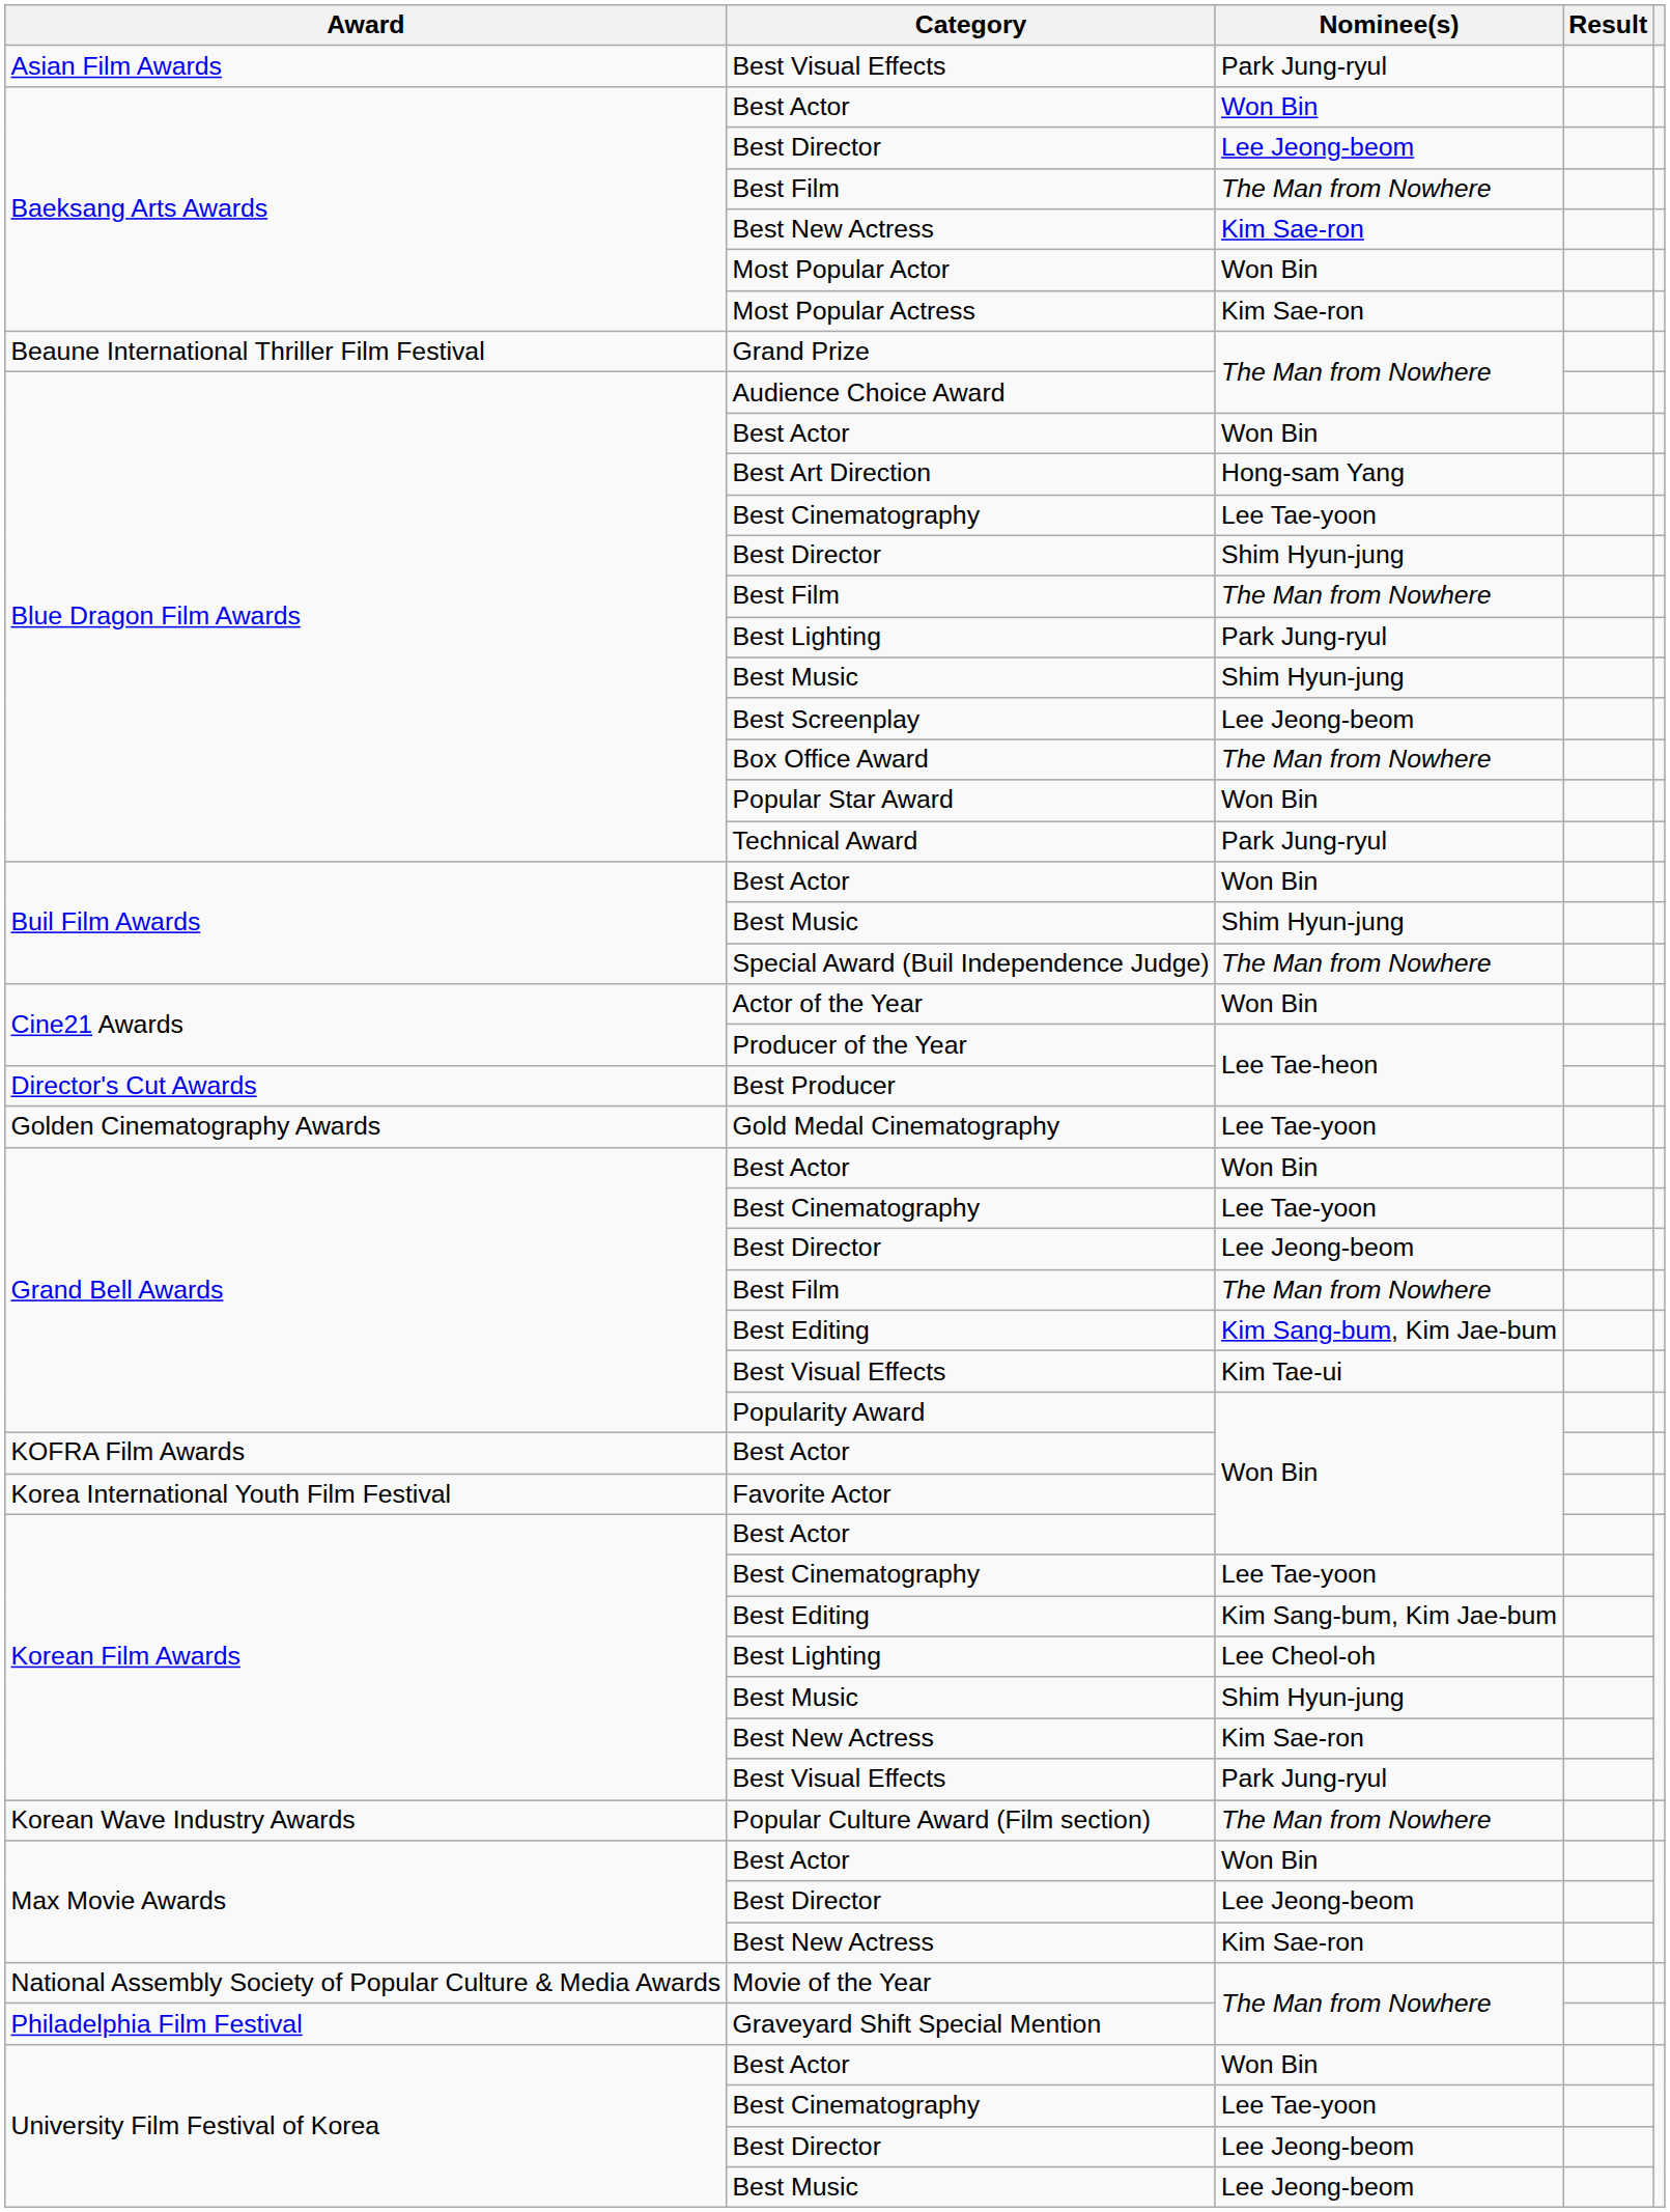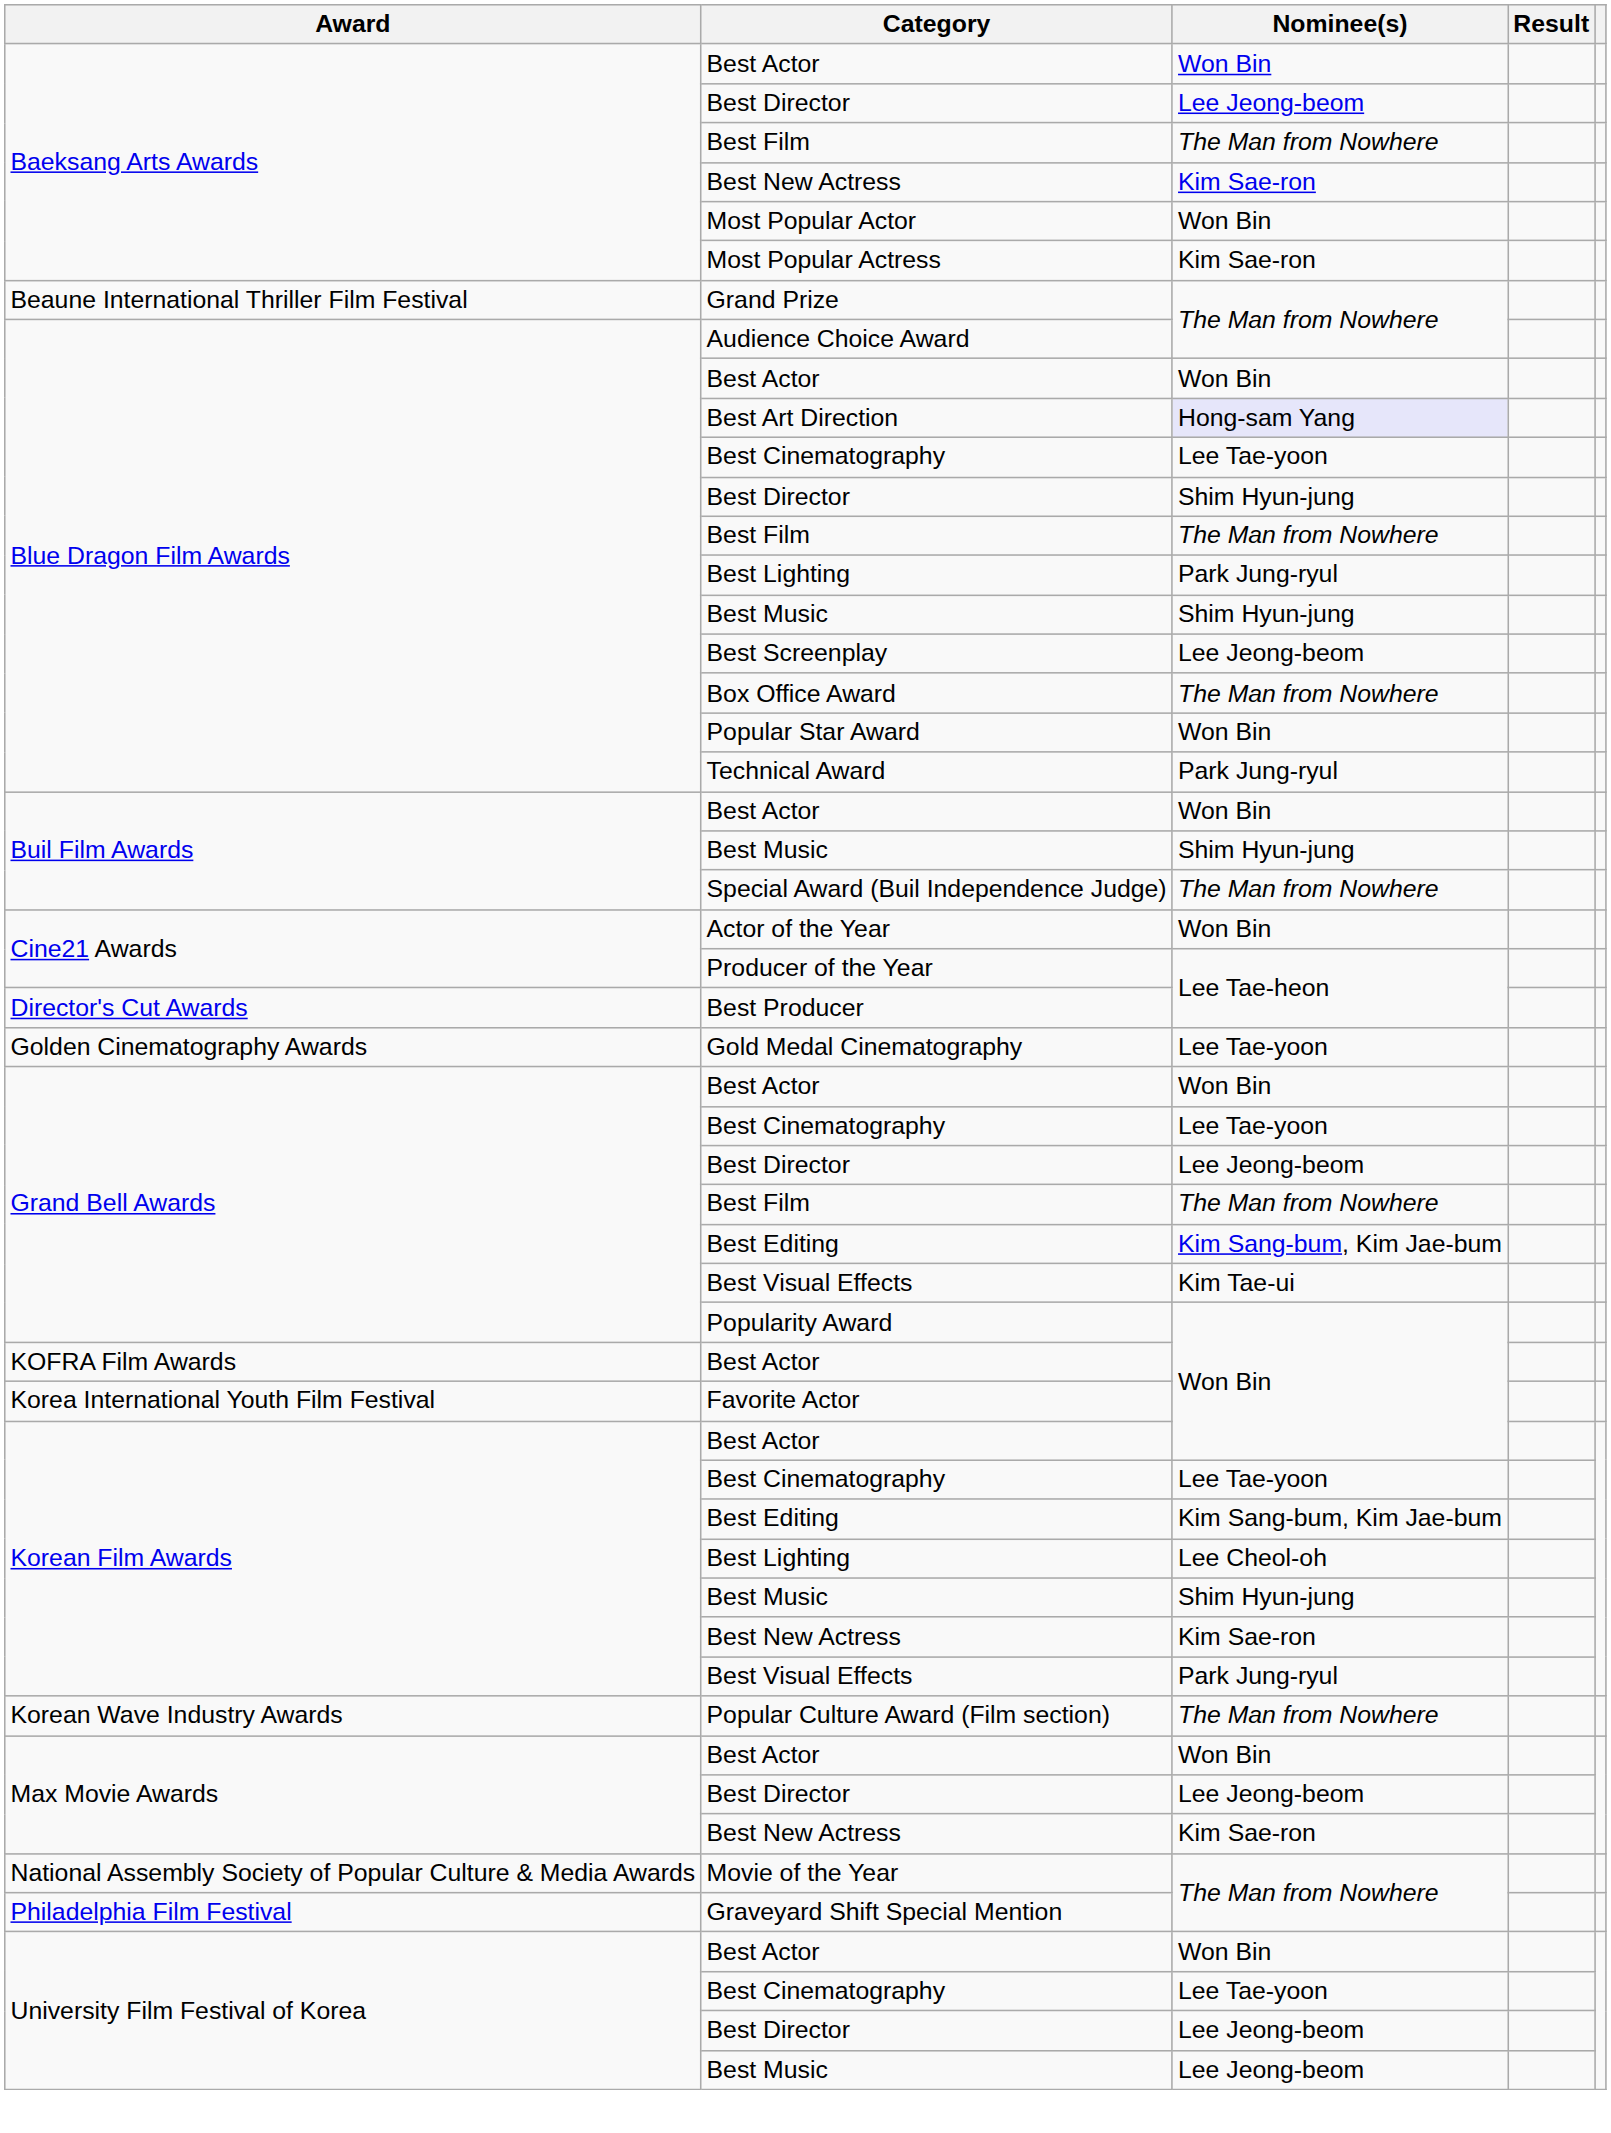 <table class="wikitable plainrowheaders sortable">
 <tr>
 <th scope="col">Award</th>
 <th scope="col">Category</th>
 <th scope="col">Nominee(s)</th>
 <th scope="col">Result</th>
 <th scope="col" class="unsortable"></th>
-</tr>
-<tr>
-<td><a href='#'>Asian Film Awards</a></td>
-<td>Best Visual Effects</td>
-<td>Park Jung-ryul</td>
-<td></td>
-<td style="text-align:center"></td>
 </tr>
 <tr>
 <td rowspan="6"><a href='#'>Baeksang Arts Awards</a></td>
 <td>Best Actor</td>
 <td><a href='#'>Won Bin</a></td>
 <td></td>
 <td style="text-align:center"></td>
 </tr>
 <tr>
 <td>Best Director</td>
 <td><a href='#'>Lee Jeong-beom</a></td>
 <td></td>
 <td style="text-align:center"></td>
 </tr>
 <tr>
 <td>Best Film</td>
 <td><em>The Man from Nowhere</em></td>
 <td></td>
 <td style="text-align:center"></td>
 </tr>
 <tr>
 <td>Best New Actress</td>
 <td><a href='#'>Kim Sae-ron</a></td>
 <td></td>
 <td style="text-align:center"></td>
 </tr>
 <tr>
 <td>Most Popular Actor</td>
 <td>Won Bin</td>
 <td></td>
 <td style="text-align:center"></td>
 </tr>
 <tr>
 <td>Most Popular Actress</td>
 <td>Kim Sae-ron</td>
 <td></td>
 <td style="text-align:center"></td>
 </tr>
 <tr>
 <td>Beaune International Thriller Film Festival</td>
 <td>Grand Prize</td>
 <td rowspan="2"><em>The Man from Nowhere</em></td>
 <td></td>
 <td style="text-align:center"></td>
 </tr>
 <tr>
 <td rowspan="12"><a href='#'>Blue Dragon Film Awards</a></td>
 <td>Audience Choice Award</td>
 <td></td>
 <td style="text-align:center"></td>
 </tr>
 <tr>
 <td>Best Actor</td>
 <td>Won Bin</td>
 <td></td>
 <td style="text-align:center"></td>
 </tr>
 <tr>
 <td>Best Art Direction</td>
-<td>Hong-sam Yang</td>
+<td style="background: lavender;">Hong-sam Yang</td>
 <td></td>
 <td style="text-align:center"></td>
 </tr>
 <tr>
 <td>Best Cinematography</td>
 <td>Lee Tae-yoon</td>
 <td></td>
 <td style="text-align:center"></td>
 </tr>
 <tr>
 <td>Best Director</td>
 <td>Shim Hyun-jung</td>
 <td></td>
 <td style="text-align:center"></td>
 </tr>
 <tr>
 <td>Best Film</td>
 <td><em>The Man from Nowhere</em></td>
 <td></td>
 <td style="text-align:center"></td>
 </tr>
 <tr>
 <td>Best Lighting</td>
 <td>Park Jung-ryul</td>
 <td></td>
 <td style="text-align:center"></td>
 </tr>
 <tr>
 <td>Best Music</td>
 <td>Shim Hyun-jung</td>
 <td></td>
 <td style="text-align:center"></td>
 </tr>
 <tr>
 <td>Best Screenplay</td>
 <td>Lee Jeong-beom</td>
 <td></td>
 <td style="text-align:center"></td>
 </tr>
 <tr>
 <td>Box Office Award</td>
 <td><em>The Man from Nowhere</em></td>
 <td></td>
 <td style="text-align:center"></td>
 </tr>
 <tr>
 <td>Popular Star Award</td>
 <td>Won Bin</td>
 <td></td>
 <td style="text-align:center"></td>
 </tr>
 <tr>
 <td>Technical Award</td>
 <td>Park Jung-ryul</td>
 <td></td>
 <td style="text-align:center"></td>
 </tr>
 <tr>
 <td rowspan="3"><a href='#'>Buil Film Awards</a></td>
 <td>Best Actor</td>
 <td>Won Bin</td>
 <td></td>
 <td style="text-align:center"></td>
 </tr>
 <tr>
 <td>Best Music</td>
 <td>Shim Hyun-jung</td>
 <td></td>
 <td style="text-align:center"></td>
 </tr>
 <tr>
 <td>Special Award (Buil Independence Judge)</td>
 <td><em>The Man from Nowhere</em></td>
 <td></td>
 <td style="text-align:center"></td>
 </tr>
 <tr>
 <td rowspan="2"><a href='#'>Cine21</a> Awards</td>
 <td>Actor of the Year</td>
 <td>Won Bin</td>
 <td></td>
 <td style="text-align:center"></td>
 </tr>
 <tr>
 <td>Producer of the Year</td>
 <td rowspan="2">Lee Tae-heon</td>
 <td></td>
 <td style="text-align:center"></td>
 </tr>
 <tr>
 <td><a href='#'>Director's Cut Awards</a></td>
 <td>Best Producer</td>
 <td></td>
 <td style="text-align:center"></td>
 </tr>
 <tr>
 <td>Golden Cinematography Awards</td>
 <td>Gold Medal Cinematography</td>
 <td>Lee Tae-yoon</td>
 <td></td>
 <td style="text-align:center"></td>
 </tr>
 <tr>
 <td rowspan="7"><a href='#'>Grand Bell Awards</a></td>
 <td>Best Actor</td>
 <td>Won Bin</td>
 <td></td>
 <td style="text-align:center"></td>
 </tr>
 <tr>
 <td>Best Cinematography</td>
 <td>Lee Tae-yoon</td>
 <td></td>
 <td style="text-align:center"></td>
 </tr>
 <tr>
 <td>Best Director</td>
 <td>Lee Jeong-beom</td>
 <td></td>
 <td style="text-align:center"></td>
 </tr>
 <tr>
 <td>Best Film</td>
 <td><em>The Man from Nowhere</em></td>
 <td></td>
 <td style="text-align:center"></td>
 </tr>
 <tr>
 <td>Best Editing</td>
 <td><a href='#'>Kim Sang-bum</a>, Kim Jae-bum</td>
 <td></td>
 <td style="text-align:center"></td>
 </tr>
 <tr>
 <td>Best Visual Effects</td>
 <td>Kim Tae-ui</td>
 <td></td>
 <td style="text-align:center"></td>
 </tr>
 <tr>
 <td>Popularity Award</td>
 <td rowspan="4">Won Bin</td>
 <td></td>
 <td style="text-align:center"></td>
 </tr>
 <tr>
 <td>KOFRA Film Awards</td>
 <td>Best Actor</td>
 <td></td>
 <td style="text-align:center"></td>
 </tr>
 <tr>
 <td>Korea International Youth Film Festival</td>
 <td>Favorite Actor</td>
 <td></td>
 <td style="text-align:center"></td>
 </tr>
 <tr>
 <td rowspan="7"><a href='#'>Korean Film Awards</a></td>
 <td>Best Actor</td>
 <td></td>
 <td style="text-align:center" rowspan="7"></td>
 </tr>
 <tr>
 <td>Best Cinematography</td>
 <td>Lee Tae-yoon</td>
 <td></td>
 </tr>
 <tr>
 <td>Best Editing</td>
 <td>Kim Sang-bum, Kim Jae-bum</td>
 <td></td>
 </tr>
 <tr>
 <td>Best Lighting</td>
 <td>Lee Cheol-oh</td>
 <td></td>
 </tr>
 <tr>
 <td>Best Music</td>
 <td>Shim Hyun-jung</td>
 <td></td>
 </tr>
 <tr>
 <td>Best New Actress</td>
 <td>Kim Sae-ron</td>
 <td></td>
 </tr>
 <tr>
 <td>Best Visual Effects</td>
 <td>Park Jung-ryul</td>
 <td></td>
 </tr>
 <tr>
 <td>Korean Wave Industry Awards</td>
 <td>Popular Culture Award (Film section)</td>
 <td><em>The Man from Nowhere</em></td>
 <td></td>
 <td style="text-align:center"></td>
 </tr>
 <tr>
 <td rowspan="3">Max Movie Awards</td>
 <td>Best Actor</td>
 <td>Won Bin</td>
 <td></td>
 <td style="text-align:center" rowspan="3"></td>
 </tr>
 <tr>
 <td>Best Director</td>
 <td>Lee Jeong-beom</td>
 <td></td>
 </tr>
 <tr>
 <td>Best New Actress</td>
 <td>Kim Sae-ron</td>
 <td></td>
 </tr>
 <tr>
 <td>National Assembly Society of Popular Culture & Media Awards</td>
 <td>Movie of the Year</td>
 <td rowspan="2"><em>The Man from Nowhere</em></td>
 <td></td>
 <td style="text-align:center"></td>
 </tr>
 <tr>
 <td><a href='#'>Philadelphia Film Festival</a></td>
 <td>Graveyard Shift Special Mention</td>
 <td></td>
 <td style="text-align:center"></td>
 </tr>
 <tr>
 <td rowspan="4">University Film Festival of Korea</td>
 <td>Best Actor</td>
 <td>Won Bin</td>
 <td></td>
 <td style="text-align:center" rowspan="4"></td>
 </tr>
 <tr>
 <td>Best Cinematography</td>
 <td>Lee Tae-yoon</td>
 <td></td>
 </tr>
 <tr>
 <td>Best Director</td>
 <td>Lee Jeong-beom</td>
 <td></td>
 </tr>
 <tr>
 <td>Best Music</td>
 <td>Lee Jeong-beom</td>
 <td></td>
 </tr>
 </table>
